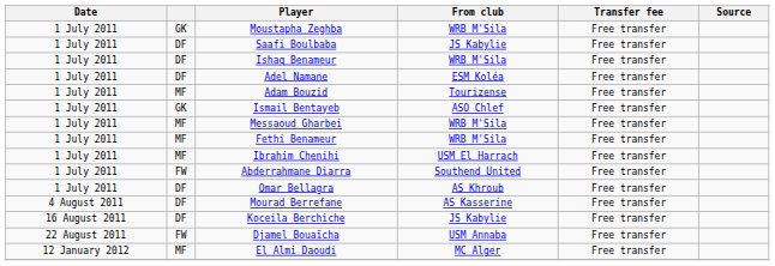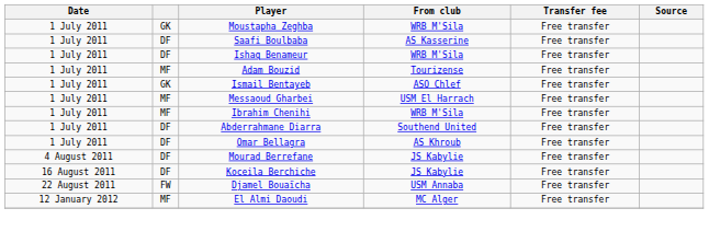 <table class="wikitable sortable" style="width:70%; text-align:center; font-size:85%; text-align:centre;">
 <tr>
 <th>Date</th>
 <th></th>
 <th>Player</th>
 <th>From club</th>
 <th>Transfer fee</th>
 <th>Source</th>
 </tr>
 <tr>
 <td>1 July 2011</td>
 <td>GK</td>
 <td> <a href='#'>Moustapha Zeghba</a></td>
 <td><a href='#'>WRB M'Sila</a></td>
 <td>Free transfer</td>
 <td></td>
 </tr>
 <tr>
 <td>1 July 2011</td>
 <td>DF</td>
 <td> <a href='#'>Saafi Boulbaba</a></td>
-<td><a href='#'>JS Kabylie</a></td>
+<td> <a href='#'>AS Kasserine</a></td>
 <td>Free transfer</td>
 <td></td>
 </tr>
 <tr>
 <td>1 July 2011</td>
 <td>DF</td>
 <td> <a href='#'>Ishaq Benameur</a></td>
 <td><a href='#'>WRB M'Sila</a></td>
-<td>Free transfer</td>
-<td></td>
-</tr>
-<tr>
-<td>1 July 2011</td>
-<td>DF</td>
-<td> <a href='#'>Adel Namane</a></td>
-<td><a href='#'>ESM Koléa</a></td>
 <td>Free transfer</td>
 <td></td>
 </tr>
 <tr>
 <td>1 July 2011</td>
 <td>MF</td>
 <td> <a href='#'>Adam Bouzid</a></td>
 <td> <a href='#'>Tourizense</a></td>
 <td>Free transfer</td>
 <td></td>
 </tr>
 <tr>
 <td>1 July 2011</td>
 <td>GK</td>
 <td> <a href='#'>Ismail Bentayeb</a></td>
 <td><a href='#'>ASO Chlef</a></td>
 <td>Free transfer</td>
 <td></td>
 </tr>
 <tr>
 <td>1 July 2011</td>
 <td>MF</td>
 <td> <a href='#'>Messaoud Gharbei</a></td>
-<td><a href='#'>WRB M'Sila</a></td>
-<td>Free transfer</td>
-<td></td>
-</tr>
-<tr>
-<td>1 July 2011</td>
-<td>MF</td>
-<td> <a href='#'>Fethi Benameur</a></td>
-<td><a href='#'>WRB M'Sila</a></td>
+<td><a href='#'>USM El Harrach</a></td>
 <td>Free transfer</td>
 <td></td>
 </tr>
 <tr>
 <td>1 July 2011</td>
 <td>MF</td>
 <td> <a href='#'>Ibrahim Chenihi</a></td>
-<td><a href='#'>USM El Harrach</a></td>
+<td><a href='#'>WRB M'Sila</a></td>
 <td>Free transfer</td>
 <td></td>
 </tr>
 <tr>
 <td>1 July 2011</td>
-<td>FW</td>
+<td>DF</td>
 <td> <a href='#'>Abderrahmane Diarra</a></td>
 <td> <a href='#'>Southend United</a></td>
 <td>Free transfer</td>
 <td></td>
 </tr>
 <tr>
 <td>1 July 2011</td>
 <td>DF</td>
 <td> <a href='#'>Omar Bellagra</a></td>
 <td><a href='#'>AS Khroub</a></td>
 <td>Free transfer</td>
 <td></td>
 </tr>
 <tr>
 <td>4 August 2011</td>
 <td>DF</td>
 <td> <a href='#'>Mourad Berrefane</a></td>
-<td> <a href='#'>AS Kasserine</a></td>
+<td><a href='#'>JS Kabylie</a></td>
 <td>Free transfer</td>
 <td></td>
 </tr>
 <tr>
 <td>16 August 2011</td>
 <td>DF</td>
 <td> <a href='#'>Koceila Berchiche</a></td>
 <td><a href='#'>JS Kabylie</a></td>
 <td>Free transfer</td>
 <td></td>
 </tr>
 <tr>
 <td>22 August 2011</td>
 <td>FW</td>
 <td> <a href='#'>Djamel Bouaïcha</a></td>
 <td><a href='#'>USM Annaba</a></td>
 <td>Free transfer</td>
 <td></td>
 </tr>
 <tr>
 <td>12 January 2012</td>
 <td>MF</td>
 <td> <a href='#'>El Almi Daoudi</a></td>
 <td><a href='#'>MC Alger</a></td>
 <td>Free transfer</td>
 <td></td>
 </tr>
 <tr>
 </tr>
 </table>
